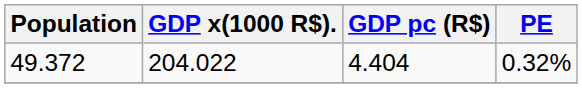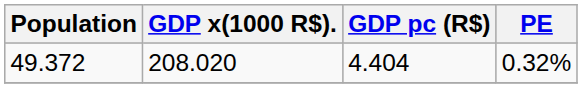 <table class="wikitable" border="1">
 <tr>
 <th>Population </th>
 <th><a href='#'>GDP</a> x(1000 R$).</th>
 <th><a href='#'>GDP pc</a> (R$)</th>
 <th><a href='#'>PE</a></th>
 </tr>
 <tr>
 <td>49.372</td>
-<td>204.022</td>
+<td>208.020</td>
 <td>4.404</td>
 <td>0.32%</td>
 </tr>
 <tr>
 </tr>
 </table>
